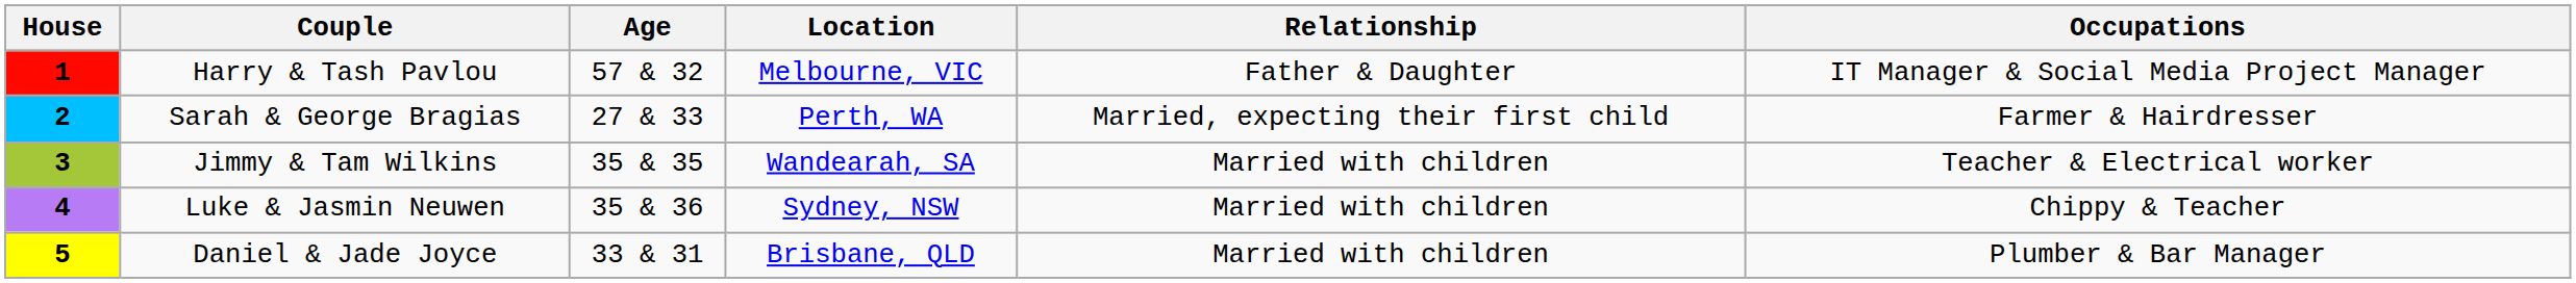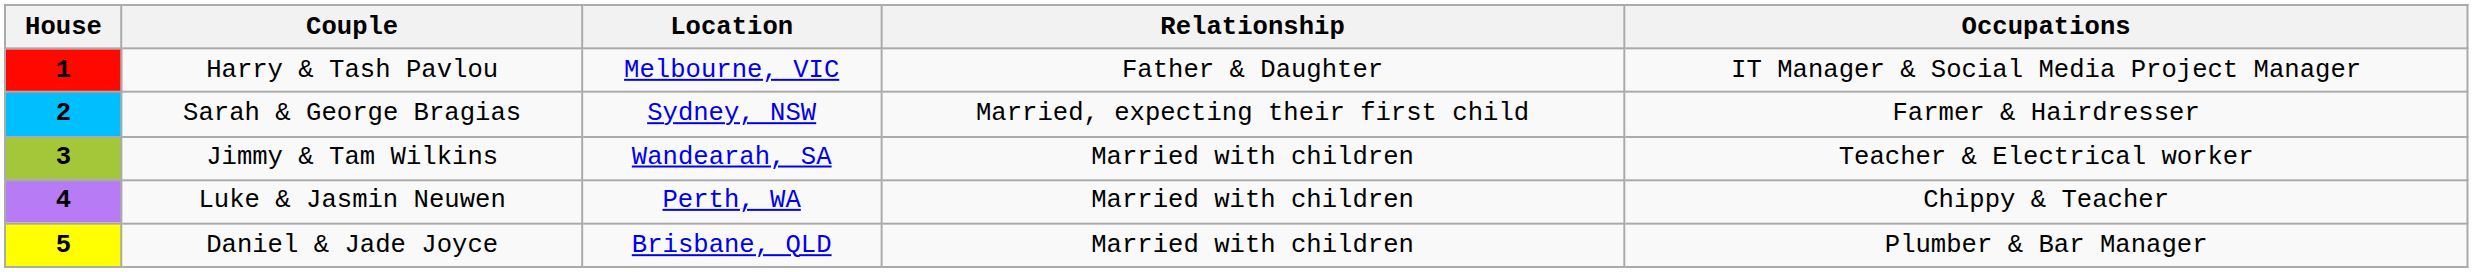 <table class="wikitable plainrowheaders" style="text-align:center; line-height:16px; width:99%;">
 <tr valign="top">
 <th>House</th>
 <th>Couple</th>
-<th>Age</th>
 <th>Location</th>
 <th>Relationship</th>
 <th>Occupations</th>
 </tr>
 <tr>
 <th style="background:#FF0800; color:black;">1</th>
 <td>Harry & Tash Pavlou</td>
-<td>57 & 32</td>
 <td><a href='#'>Melbourne, VIC</a></td>
 <td>Father & Daughter</td>
 <td>IT Manager & Social Media Project Manager</td>
 </tr>
 <tr>
 <th style="background:#00BFFF; color:black;">2</th>
 <td>Sarah & George Bragias</td>
-<td>27 & 33</td>
-<td><a href='#'>Perth, WA</a></td>
+<td><a href='#'>Sydney, NSW</a></td>
 <td>Married, expecting their first child</td>
 <td>Farmer & Hairdresser</td>
 </tr>
 <tr>
 <th style="background:#A4C639; color:black;">3</th>
 <td>Jimmy & Tam Wilkins</td>
-<td>35 & 35</td>
 <td><a href='#'>Wandearah, SA</a></td>
 <td>Married with children</td>
 <td>Teacher & Electrical worker</td>
 </tr>
 <tr>
 <th style="background:#B87BF6; color:black;">4</th>
 <td>Luke & Jasmin Neuwen</td>
-<td>35 & 36</td>
-<td><a href='#'>Sydney, NSW</a></td>
+<td><a href='#'>Perth, WA</a></td>
 <td>Married with children</td>
 <td>Chippy & Teacher</td>
 </tr>
 <tr>
 <th style="background:yellow; color:black;">5</th>
 <td>Daniel & Jade Joyce</td>
-<td>33 & 31</td>
 <td><a href='#'>Brisbane, QLD</a></td>
 <td>Married with children</td>
 <td>Plumber & Bar Manager</td>
 </tr>
 </table>
